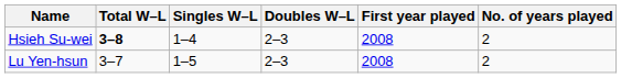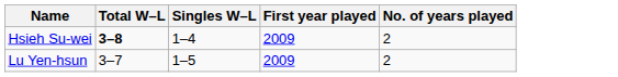 <table class="sortable wikitable">
 <tr>
 <th>Name</th>
 <th>Total W–L</th>
 <th>Singles W–L</th>
-<th>Doubles W–L</th>
 <th>First year played</th>
 <th>No. of years played</th>
 </tr>
 <tr>
 <td><a href='#'>Hsieh Su-wei</a></td>
 <td><strong>3–8</strong></td>
 <td>1–4</td>
-<td>2–3</td>
-<td><a href='#'>2008</a></td>
+<td><a href='#'>2009</a></td>
 <td>2</td>
 </tr>
 <tr>
 <td><a href='#'>Lu Yen-hsun</a></td>
 <td>3–7</td>
 <td>1–5</td>
-<td>2–3</td>
-<td><a href='#'>2008</a></td>
+<td><a href='#'>2009</a></td>
 <td>2</td>
 </tr>
 </table>
